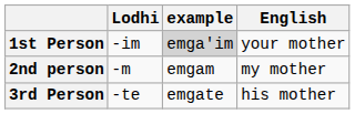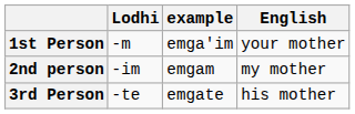 <table class="wikitable">
 <tr>
 <th></th>
 <th>Lodhi</th>
 <th>example</th>
 <th>English</th>
 </tr>
 <tr>
 <th>1st Person</th>
-<td>-im</td>
-<td style="background: lightgrey;">emga'im</td>
+<td>-m</td>
+<td>emga'im</td>
 <td>your mother</td>
 </tr>
 <tr>
 <th>2nd person</th>
-<td>-m</td>
+<td>-im</td>
 <td>emgam</td>
 <td>my mother</td>
 </tr>
 <tr>
 <th>3rd Person</th>
 <td>-te</td>
 <td>emgate</td>
 <td>his mother</td>
 </tr>
 </table>
